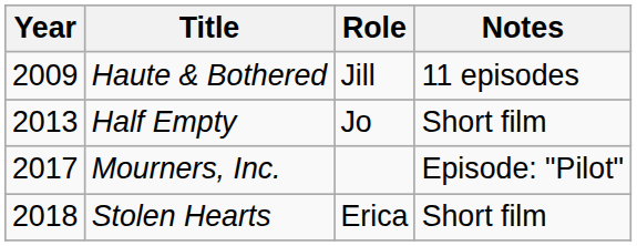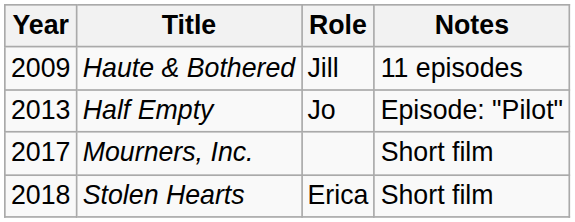 <table class="wikitable sortable">
 <tr>
 <th>Year</th>
 <th>Title</th>
 <th>Role</th>
 <th class="unsortable">Notes</th>
 </tr>
 <tr>
 <td>2009</td>
 <td><em>Haute & Bothered</em></td>
 <td>Jill</td>
 <td>11 episodes</td>
 </tr>
 <tr>
 <td>2013</td>
 <td><em>Half Empty</em></td>
 <td>Jo</td>
-<td>Short film</td>
+<td>Episode: "Pilot"</td>
 </tr>
 <tr>
 <td>2017</td>
 <td><em>Mourners, Inc.</em></td>
 <td></td>
-<td>Episode: "Pilot"</td>
+<td>Short film</td>
 </tr>
 <tr>
 <td>2018</td>
 <td><em>Stolen Hearts</em></td>
 <td>Erica</td>
 <td>Short film</td>
 </tr>
 </table>
